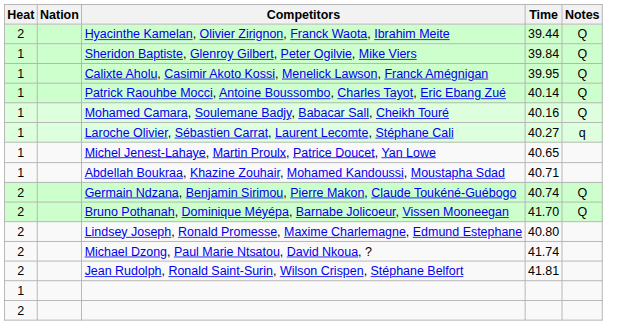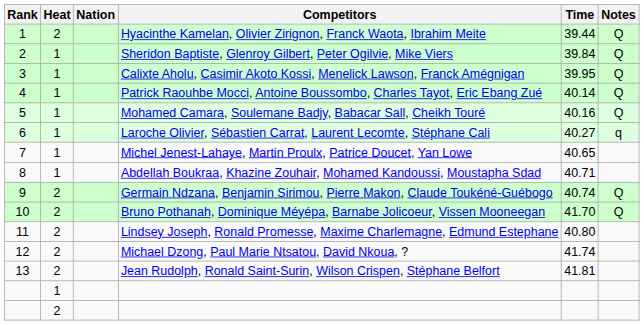 <table class="wikitable sortable" style="text-align:center; font-size:95%">
 <tr>
+<th>Rank</th>
 <th>Heat</th>
 <th>Nation</th>
 <th>Competitors</th>
 <th>Time</th>
 <th>Notes</th>
 </tr>
 <tr bgcolor=ccffcc>
+<td>1</td>
 <td>2</td>
 <td align=left></td>
 <td align=left><a href='#'>Hyacinthe Kamelan</a>, <a href='#'>Olivier Zirignon</a>, <a href='#'>Franck Waota</a>, <a href='#'>Ibrahim Meite</a></td>
 <td>39.44</td>
 <td>Q</td>
 </tr>
 <tr bgcolor=ccffcc>
+<td>2</td>
 <td>1</td>
 <td align=left></td>
 <td align=left><a href='#'>Sheridon Baptiste</a>, <a href='#'>Glenroy Gilbert</a>, <a href='#'>Peter Ogilvie</a>, <a href='#'>Mike Viers</a></td>
 <td>39.84</td>
 <td>Q</td>
 </tr>
 <tr bgcolor=ccffcc>
+<td>3</td>
 <td>1</td>
 <td align=left></td>
 <td align=left><a href='#'>Calixte Aholu</a>, <a href='#'>Casimir Akoto Kossi</a>, <a href='#'>Menelick Lawson</a>, <a href='#'>Franck Amégnigan</a></td>
 <td>39.95</td>
 <td>Q</td>
 </tr>
 <tr bgcolor=ccffcc>
+<td>4</td>
 <td>1</td>
 <td align=left></td>
 <td align=left><a href='#'>Patrick Raouhbe Mocci</a>, <a href='#'>Antoine Boussombo</a>, <a href='#'>Charles Tayot</a>, <a href='#'>Eric Ebang Zué</a></td>
 <td>40.14</td>
 <td>Q</td>
 </tr>
 <tr bgcolor=ddffdd>
+<td>5</td>
 <td>1</td>
 <td align=left></td>
 <td align=left><a href='#'>Mohamed Camara</a>, <a href='#'>Soulemane Badjy</a>, <a href='#'>Babacar Sall</a>, <a href='#'>Cheikh Touré</a></td>
 <td>40.16</td>
 <td>Q</td>
 </tr>
 <tr bgcolor=ddffdd>
+<td>6</td>
 <td>1</td>
 <td align=left></td>
 <td align=left><a href='#'>Laroche Olivier</a>, <a href='#'>Sébastien Carrat</a>, <a href='#'>Laurent Lecomte</a>, <a href='#'>Stéphane Cali</a></td>
 <td>40.27</td>
 <td>q</td>
 </tr>
 <tr>
+<td>7</td>
 <td>1</td>
 <td align=left></td>
 <td align=left><a href='#'>Michel Jenest-Lahaye</a>, <a href='#'>Martin Proulx</a>, <a href='#'>Patrice Doucet</a>, <a href='#'>Yan Lowe</a></td>
 <td>40.65</td>
 <td></td>
 </tr>
 <tr>
+<td>8</td>
 <td>1</td>
 <td align=left></td>
 <td align=left><a href='#'>Abdellah Boukraa</a>, <a href='#'>Khazine Zouhair</a>, <a href='#'>Mohamed Kandoussi</a>, <a href='#'>Moustapha Sdad</a></td>
 <td>40.71</td>
 <td></td>
 </tr>
 <tr bgcolor=ccffcc>
+<td>9</td>
 <td>2</td>
 <td align=left></td>
 <td align=left><a href='#'>Germain Ndzana</a>, <a href='#'>Benjamin Sirimou</a>, <a href='#'>Pierre Makon</a>, <a href='#'>Claude Toukéné-Guébogo</a></td>
 <td>40.74</td>
 <td>Q</td>
 </tr>
 <tr bgcolor=ccffcc>
+<td>10</td>
 <td>2</td>
 <td align=left></td>
 <td align=left><a href='#'>Bruno Pothanah</a>, <a href='#'>Dominique Méyépa</a>, <a href='#'>Barnabe Jolicoeur</a>, <a href='#'>Vissen Mooneegan</a></td>
 <td>41.70</td>
 <td>Q</td>
 </tr>
 <tr>
+<td>11</td>
 <td>2</td>
 <td align=left></td>
 <td align=left><a href='#'>Lindsey Joseph</a>, <a href='#'>Ronald Promesse</a>, <a href='#'>Maxime Charlemagne</a>, <a href='#'>Edmund Estephane</a></td>
 <td>40.80</td>
 <td></td>
 </tr>
 <tr>
+<td>12</td>
 <td>2</td>
 <td align=left></td>
 <td align=left><a href='#'>Michael Dzong</a>, <a href='#'>Paul Marie Ntsatou</a>, <a href='#'>David Nkoua</a>, ?</td>
 <td>41.74</td>
 <td></td>
 </tr>
 <tr>
+<td>13</td>
 <td>2</td>
 <td align=left></td>
 <td align=left><a href='#'>Jean Rudolph</a>, <a href='#'>Ronald Saint-Surin</a>, <a href='#'>Wilson Crispen</a>, <a href='#'>Stéphane Belfort</a></td>
 <td>41.81</td>
 <td></td>
 </tr>
 <tr>
+<td></td>
 <td>1</td>
 <td align=left></td>
 <td align=left></td>
 <td></td>
 <td></td>
 </tr>
 <tr>
+<td></td>
 <td>2</td>
 <td align=left></td>
 <td align=left></td>
 <td></td>
 <td></td>
 </tr>
 </table>
